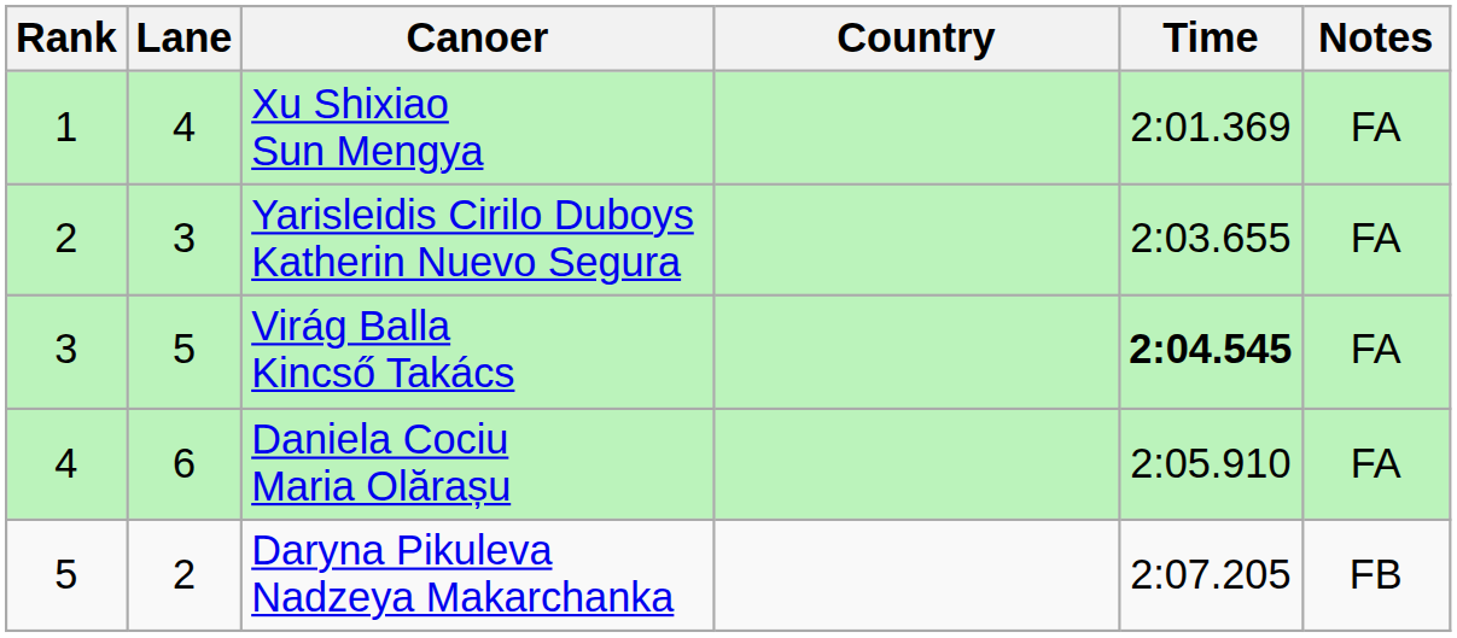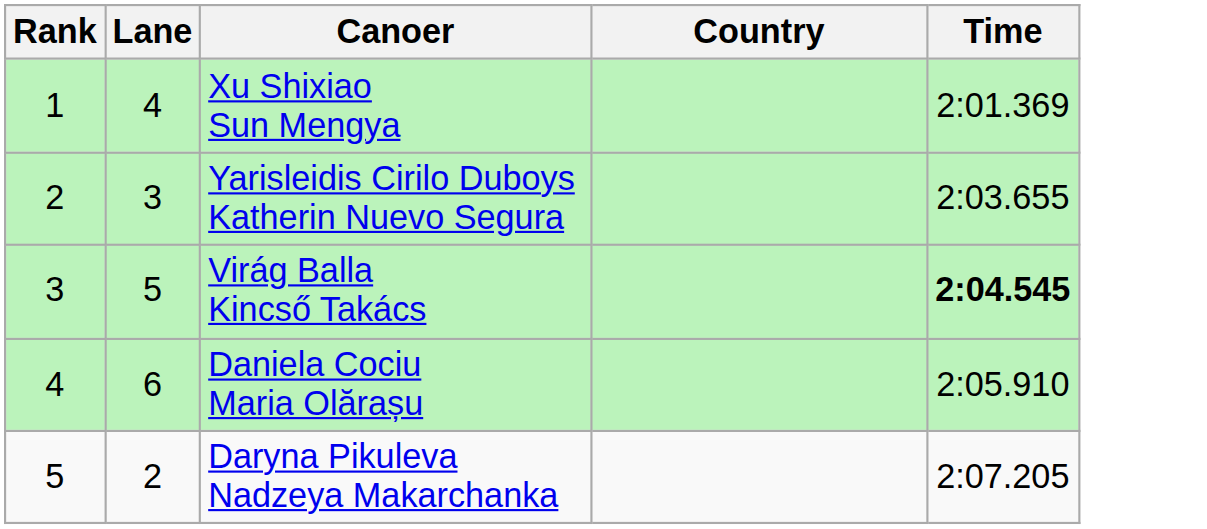 <table class="wikitable" style="text-align:center;">
 <tr>
 <th width=30>Rank</th>
 <th width=30>Lane</th>
 <th width=175>Canoer</th>
 <th width=150>Country</th>
 <th width=30>Time</th>
-<th width=50>Notes</th>
 </tr>
 <tr bgcolor=bbf3bb>
 <td>1</td>
 <td>4</td>
 <td align=left><a href='#'>Xu Shixiao</a><br><a href='#'>Sun Mengya</a></td>
 <td align=left></td>
 <td>2:01.369</td>
-<td>FA</td>
 </tr>
 <tr bgcolor=bbf3bb>
 <td>2</td>
 <td>3</td>
 <td align=left><a href='#'>Yarisleidis Cirilo Duboys</a><br><a href='#'>Katherin Nuevo Segura</a></td>
 <td align=left></td>
 <td>2:03.655</td>
-<td>FA</td>
 </tr>
 <tr bgcolor=bbf3bb>
 <td>3</td>
 <td>5</td>
 <td align=left><a href='#'>Virág Balla</a><br><a href='#'>Kincső Takács</a></td>
 <td align=left></td>
 <td><strong>2:04.545</strong></td>
-<td>FA</td>
 </tr>
 <tr bgcolor=bbf3bb>
 <td>4</td>
 <td>6</td>
 <td align=left><a href='#'>Daniela Cociu</a><br><a href='#'>Maria Olărașu</a></td>
 <td align=left></td>
 <td>2:05.910</td>
-<td>FA</td>
 </tr>
 <tr>
 <td>5</td>
 <td>2</td>
 <td align=left><a href='#'>Daryna Pikuleva</a><br><a href='#'>Nadzeya Makarchanka</a></td>
 <td align=left></td>
 <td>2:07.205</td>
-<td>FB</td>
 </tr>
 </table>
